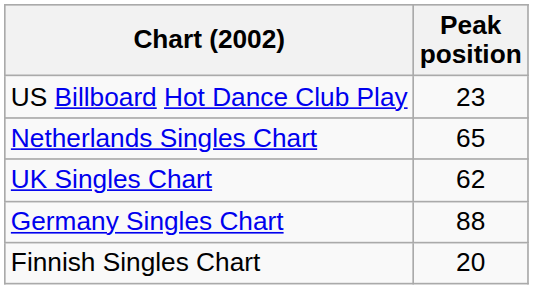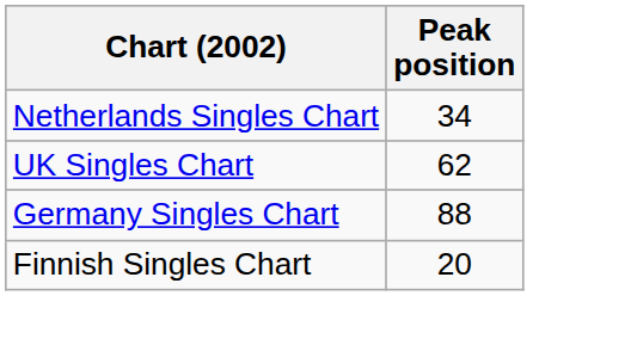 <table class="wikitable">
 <tr>
 <th>Chart (2002)</th>
 <th>Peak<br>position</th>
 </tr>
 <tr>
-<td>US <a href='#'>Billboard</a> <a href='#'>Hot Dance Club Play</a></td>
-<td align="center">23</td>
-</tr>
-<tr>
 <td><a href='#'>Netherlands Singles Chart</a></td>
-<td align="center">65</td>
+<td align="center">34</td>
 </tr>
 <tr>
 <td><a href='#'>UK Singles Chart</a></td>
 <td align="center">62</td>
 </tr>
 <tr>
 <td><a href='#'>Germany Singles Chart</a></td>
 <td align="center">88</td>
 </tr>
 <tr>
 <td>Finnish Singles Chart</td>
 <td align="center">20</td>
 </tr>
 </table>
